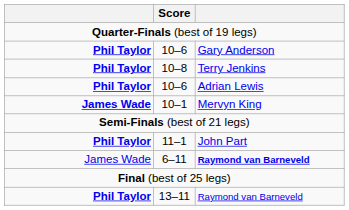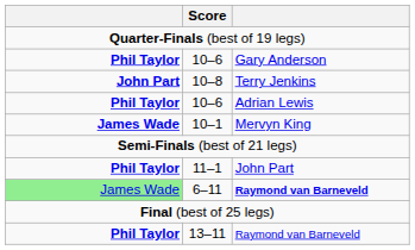 <table class=wikitable style="text-align:center">
 <tr>
 <th width=200></th>
 <th width=50>Score</th>
 <th width=200></th>
 </tr>
 <tr align=center>
 <td colspan="3"><strong>Quarter-Finals</strong> (best of 19 legs)</td>
 </tr>
 <tr align=left>
 <td align=right><strong><a href='#'>Phil Taylor</a></strong> </td>
 <td align=center>10–6</td>
 <td> <a href='#'>Gary Anderson</a></td>
 </tr>
 <tr align=left>
-<td align=right><strong><a href='#'>Phil Taylor</a></strong> </td>
+<td align=right><strong><a href='#'>John Part</a></strong> </td>
 <td align=center>10–8</td>
 <td> <a href='#'>Terry Jenkins</a></td>
 </tr>
 <tr align=left>
 <td align=right><strong><a href='#'>Phil Taylor</a></strong> </td>
 <td align=center>10–6</td>
 <td> <a href='#'>Adrian Lewis</a></td>
 </tr>
 <tr align=left>
 <td align=right><strong><a href='#'>James Wade</a></strong> </td>
 <td align=center>10–1</td>
 <td> <a href='#'>Mervyn King</a></td>
 </tr>
 <tr align=center>
 <td colspan="3"><strong>Semi-Finals</strong> (best of 21 legs)</td>
 </tr>
 <tr align=left>
 <td align=right><strong><a href='#'>Phil Taylor</a></strong> </td>
 <td align=center>11–1</td>
 <td> <a href='#'>John Part</a></td>
 </tr>
 <tr align=left>
-<td align=right><a href='#'>James Wade</a> </td>
+<td align=right style="background: lightgreen;"><a href='#'>James Wade</a> </td>
 <td align=center>6–11</td>
 <td> <strong><small><a href='#'>Raymond van Barneveld</a></small></strong></td>
 </tr>
 <tr align=center>
 <td colspan="3"><strong>Final</strong> (best of 25 legs)</td>
 </tr>
 <tr align=left>
 <td align=right><strong><a href='#'>Phil Taylor</a></strong> </td>
 <td align=center>13–11</td>
 <td> <small><a href='#'>Raymond van Barneveld</a></small></td>
 </tr>
 </table>
